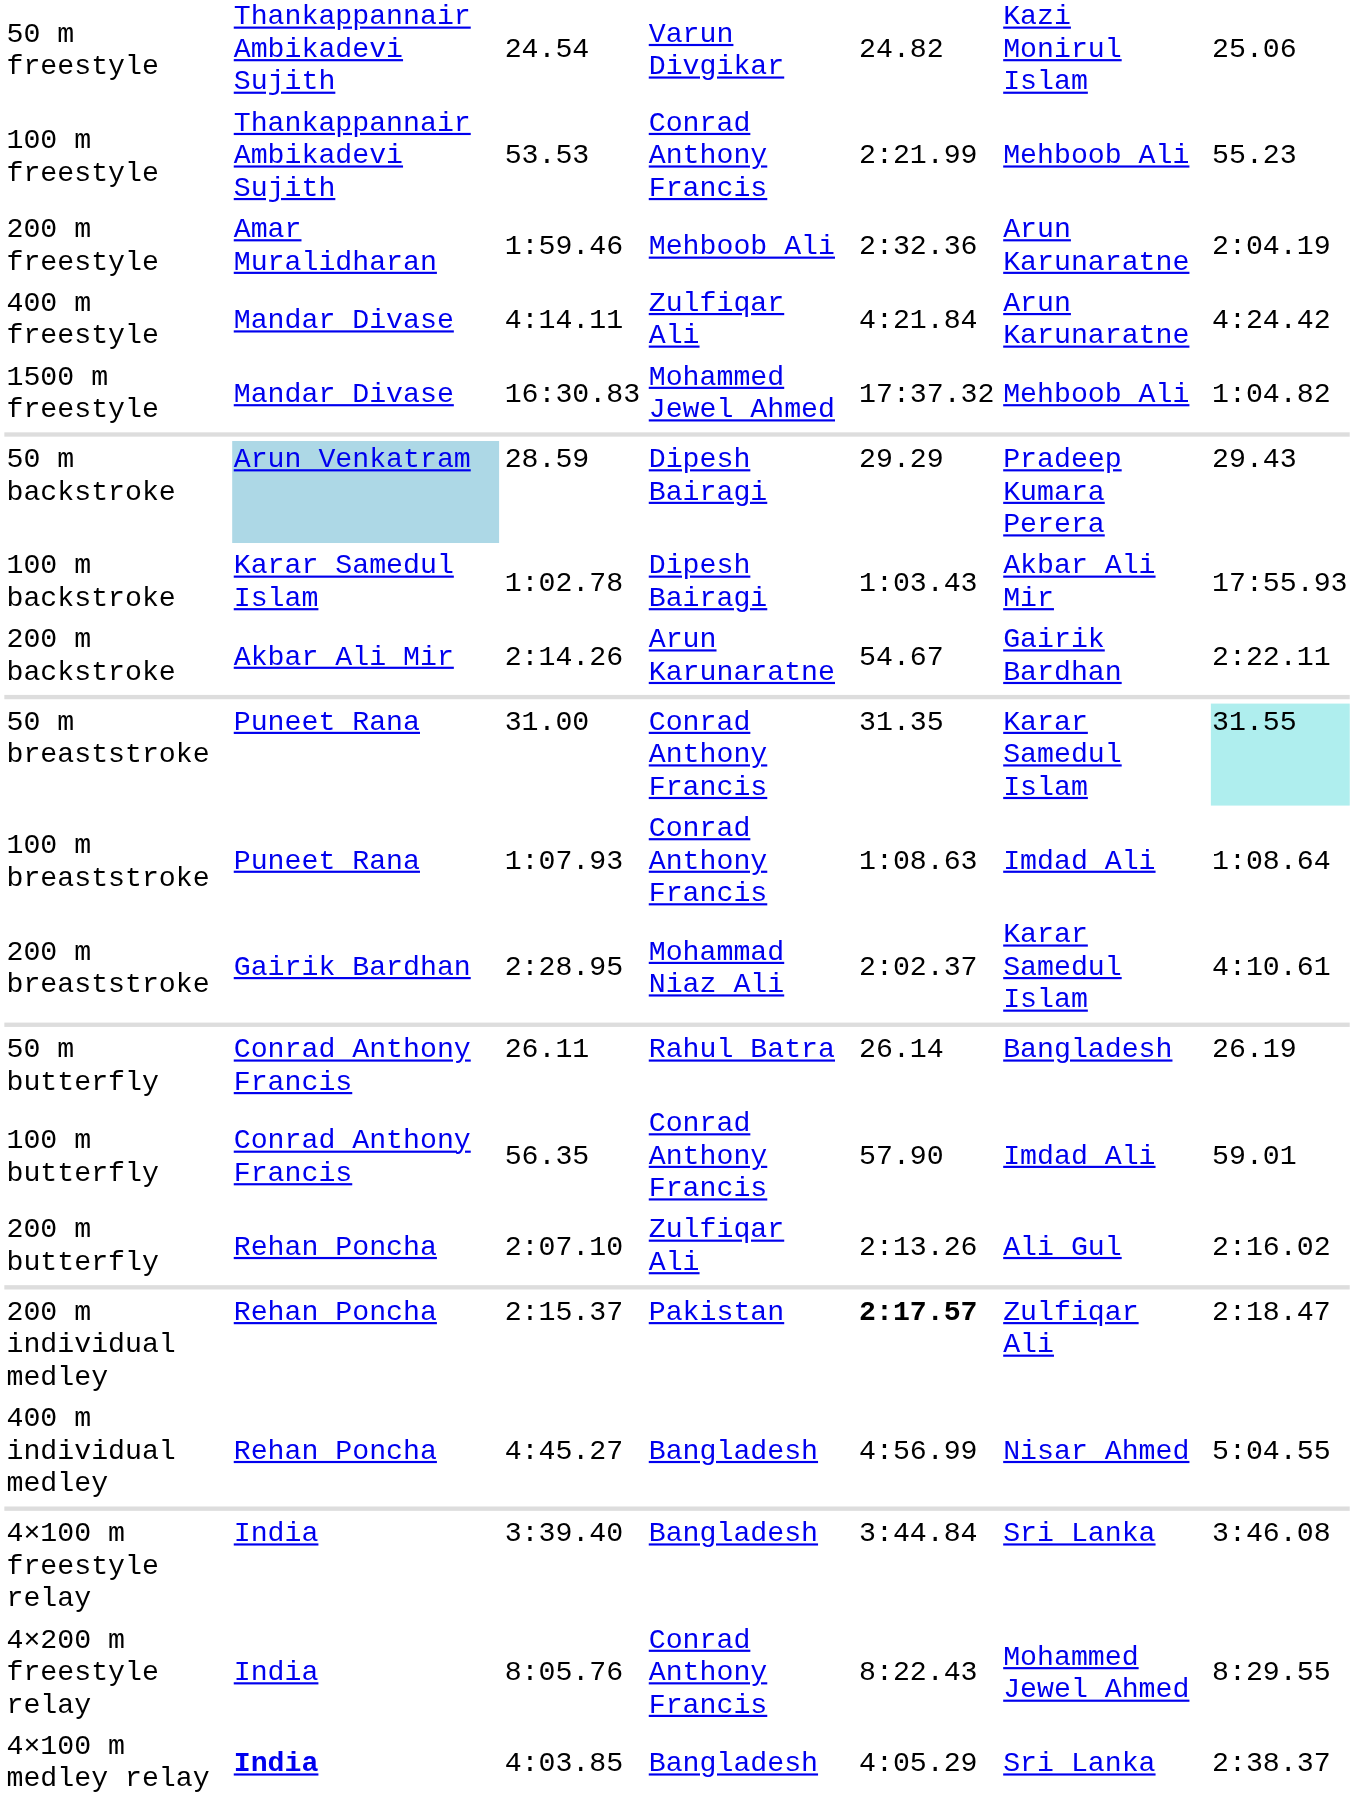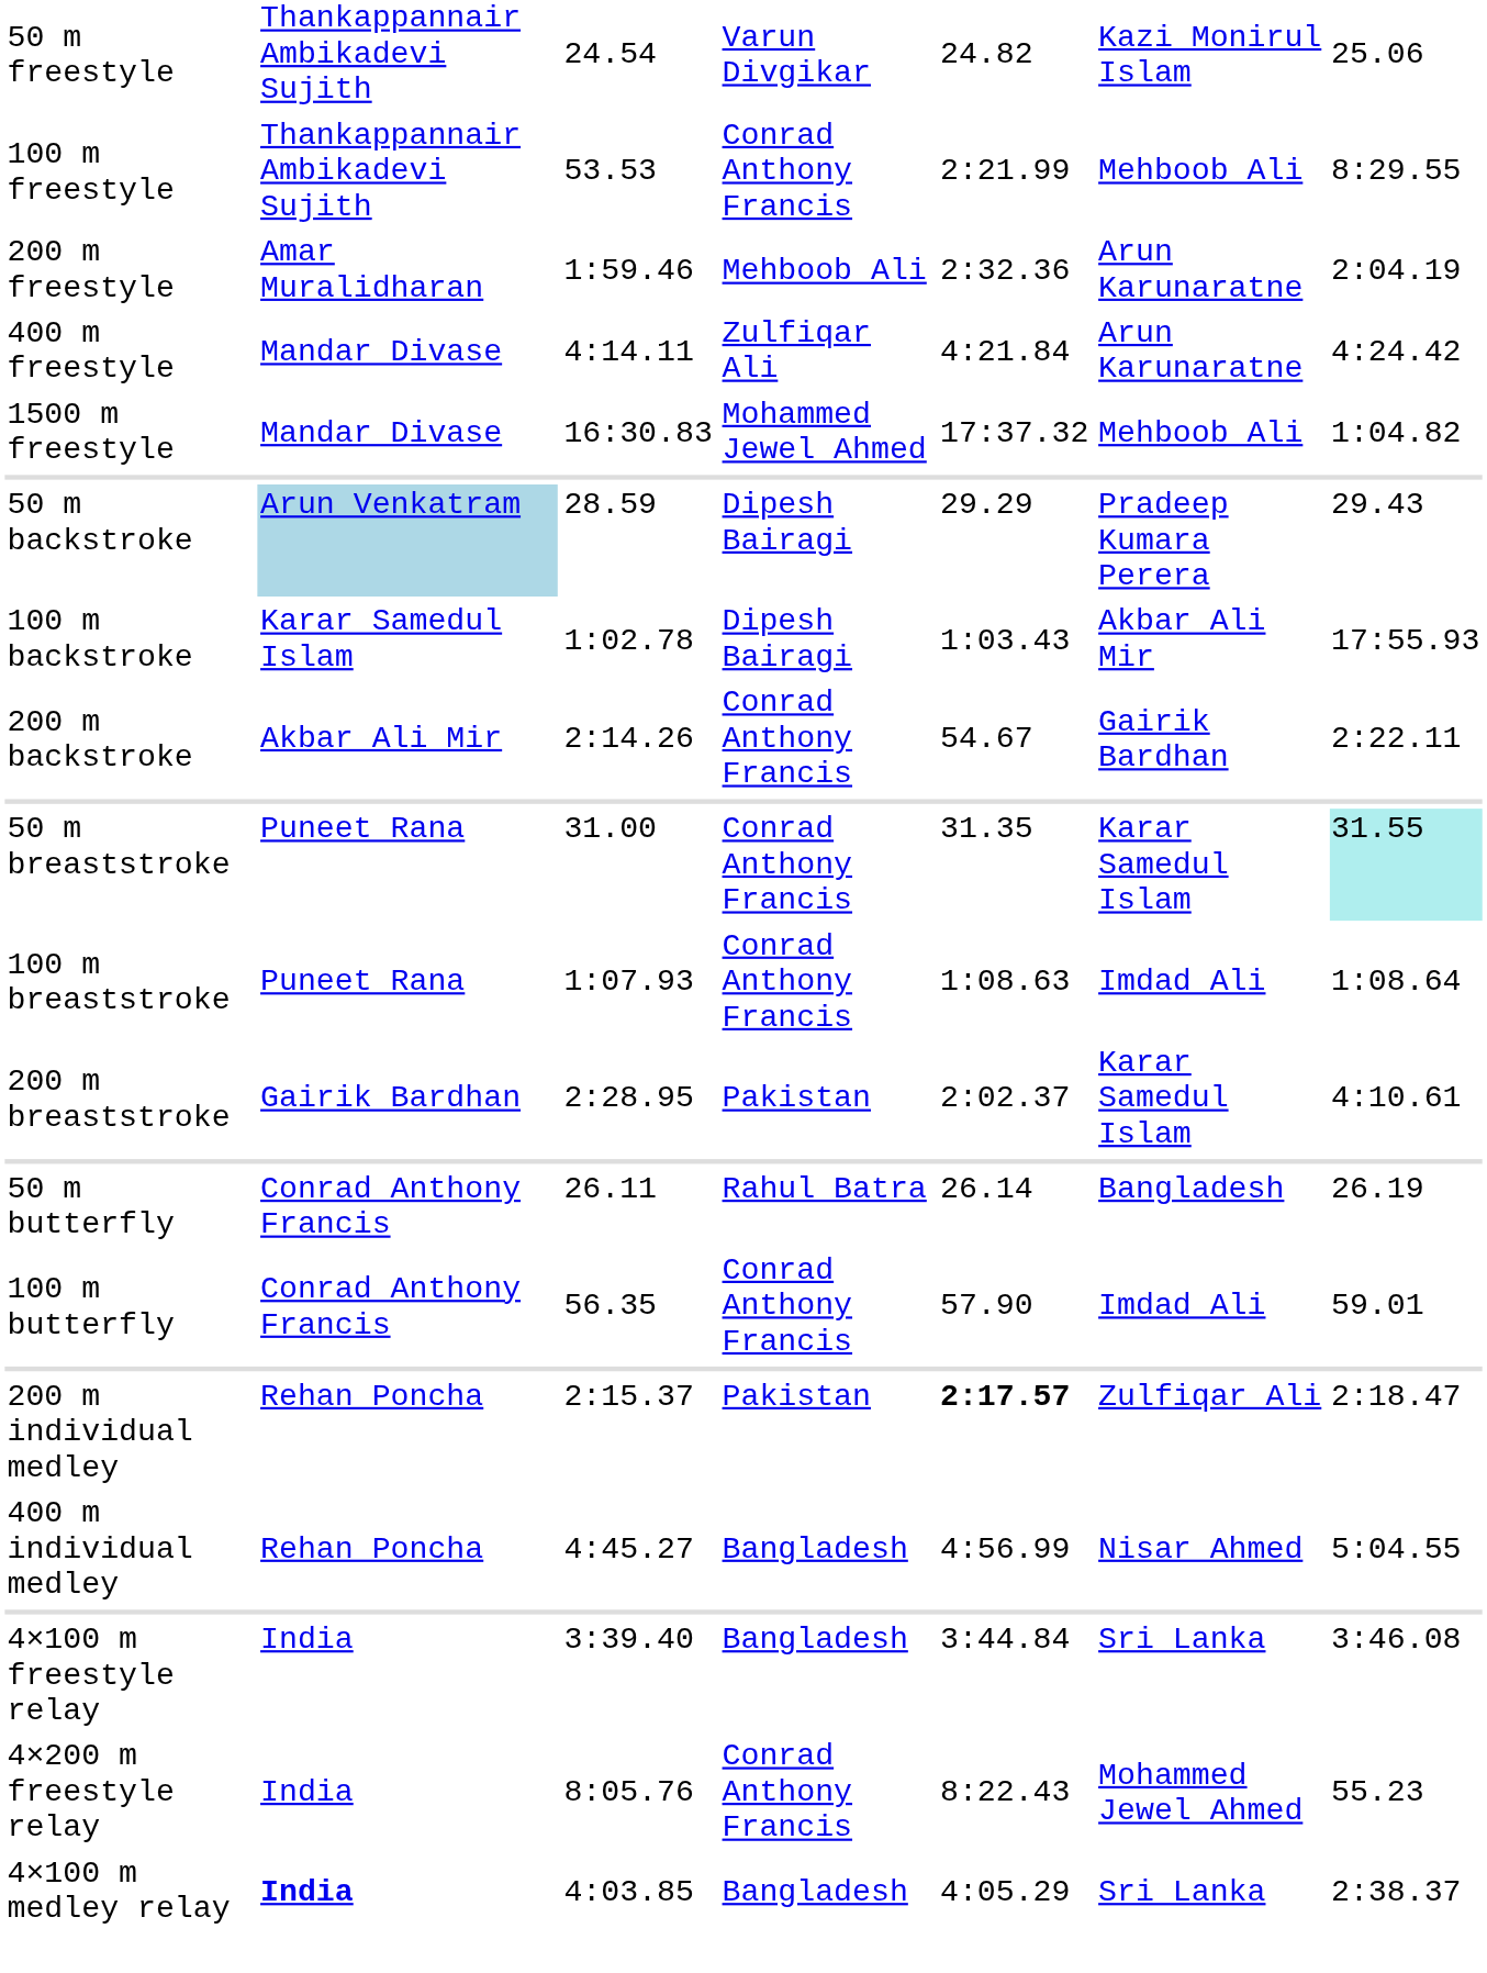 <table>
 <tr>
 <td>50 m freestyle</td>
 <td> <a href='#'>Thankappannair Ambikadevi Sujith</a></td>
 <td>24.54</td>
 <td> <a href='#'>Varun Divgikar</a></td>
 <td>24.82</td>
 <td> <a href='#'>Kazi Monirul Islam</a></td>
 <td>25.06</td>
 </tr>
 <tr>
 <td>100 m freestyle</td>
 <td> <a href='#'>Thankappannair Ambikadevi Sujith</a></td>
 <td>53.53</td>
 <td> <a href='#'>Conrad Anthony Francis</a></td>
 <td>2:21.99</td>
 <td> <a href='#'>Mehboob Ali</a></td>
-<td>55.23</td>
+<td>8:29.55</td>
 </tr>
 <tr>
 <td>200 m freestyle</td>
 <td> <a href='#'>Amar Muralidharan</a></td>
 <td>1:59.46</td>
 <td> <a href='#'>Mehboob Ali</a></td>
 <td>2:32.36</td>
 <td> <a href='#'>Arun Karunaratne</a></td>
 <td>2:04.19</td>
 </tr>
 <tr>
 <td>400 m freestyle</td>
 <td> <a href='#'>Mandar Divase</a></td>
 <td>4:14.11</td>
 <td> <a href='#'>Zulfiqar Ali</a></td>
 <td>4:21.84</td>
 <td> <a href='#'>Arun Karunaratne</a></td>
 <td>4:24.42</td>
 </tr>
 <tr>
 <td>1500 m freestyle</td>
 <td> <a href='#'>Mandar Divase</a></td>
 <td>16:30.83</td>
 <td> <a href='#'>Mohammed Jewel Ahmed</a></td>
 <td>17:37.32</td>
 <td> <a href='#'>Mehboob Ali</a></td>
 <td>1:04.82</td>
 </tr>
 <tr style="background:#ddd;">
 <td colspan=7></td>
 </tr>
 <tr valign="top">
 <td>50 m backstroke</td>
 <td style="background: lightblue;"> <a href='#'>Arun Venkatram</a></td>
 <td>28.59</td>
 <td> <a href='#'>Dipesh Bairagi</a></td>
 <td>29.29</td>
 <td> <a href='#'>Pradeep Kumara Perera</a></td>
 <td>29.43</td>
 </tr>
 <tr>
 <td>100 m backstroke</td>
 <td> <a href='#'>Karar Samedul Islam</a></td>
 <td>1:02.78</td>
 <td> <a href='#'>Dipesh Bairagi</a></td>
 <td>1:03.43</td>
 <td> <a href='#'>Akbar Ali Mir</a></td>
 <td>17:55.93</td>
 </tr>
 <tr>
 <td>200 m backstroke</td>
 <td> <a href='#'>Akbar Ali Mir</a></td>
 <td>2:14.26</td>
-<td> <a href='#'>Arun Karunaratne</a></td>
+<td> <a href='#'>Conrad Anthony Francis</a></td>
 <td>54.67</td>
 <td> <a href='#'>Gairik Bardhan</a></td>
 <td>2:22.11</td>
 </tr>
 <tr style="background:#ddd;">
 <td colspan=7></td>
 </tr>
 <tr valign="top">
 <td>50 m breaststroke</td>
 <td> <a href='#'>Puneet Rana</a></td>
 <td>31.00</td>
 <td> <a href='#'>Conrad Anthony Francis</a></td>
 <td>31.35</td>
 <td> <a href='#'>Karar Samedul Islam</a></td>
 <td style="background: paleturquoise;">31.55</td>
 </tr>
 <tr>
 <td>100 m breaststroke</td>
 <td> <a href='#'>Puneet Rana</a></td>
 <td>1:07.93</td>
 <td> <a href='#'>Conrad Anthony Francis</a></td>
 <td>1:08.63</td>
 <td> <a href='#'>Imdad Ali</a></td>
 <td>1:08.64</td>
 </tr>
 <tr>
 <td>200 m breaststroke</td>
 <td> <a href='#'>Gairik Bardhan</a></td>
 <td>2:28.95</td>
-<td> <a href='#'>Mohammad Niaz Ali</a></td>
+<td> <a href='#'>Pakistan</a></td>
 <td>2:02.37</td>
 <td> <a href='#'>Karar Samedul Islam</a></td>
 <td>4:10.61</td>
 </tr>
 <tr style="background:#ddd;">
 <td colspan=7></td>
 </tr>
 <tr valign="top">
 <td>50 m butterfly</td>
 <td> <a href='#'>Conrad Anthony Francis</a></td>
 <td>26.11</td>
 <td> <a href='#'>Rahul Batra</a></td>
 <td>26.14</td>
 <td> <a href='#'>Bangladesh</a></td>
 <td>26.19</td>
 </tr>
 <tr>
 <td>100 m butterfly</td>
 <td> <a href='#'>Conrad Anthony Francis</a></td>
 <td>56.35</td>
 <td> <a href='#'>Conrad Anthony Francis</a></td>
 <td>57.90</td>
 <td> <a href='#'>Imdad Ali</a></td>
 <td>59.01</td>
-</tr>
-<tr>
-<td>200 m butterfly</td>
-<td> <a href='#'>Rehan Poncha</a></td>
-<td>2:07.10</td>
-<td> <a href='#'>Zulfiqar Ali</a></td>
-<td>2:13.26</td>
-<td> <a href='#'>Ali Gul</a></td>
-<td>2:16.02</td>
 </tr>
 <tr style="background:#ddd;">
 <td colspan=7></td>
 </tr>
 <tr valign="top">
 <td>200 m individual medley</td>
 <td> <a href='#'>Rehan Poncha</a></td>
 <td>2:15.37</td>
 <td> <a href='#'>Pakistan</a></td>
 <td><strong>2:17.57</strong></td>
 <td> <a href='#'>Zulfiqar Ali</a></td>
 <td>2:18.47</td>
 </tr>
 <tr>
 <td>400 m individual medley</td>
 <td> <a href='#'>Rehan Poncha</a></td>
 <td>4:45.27</td>
 <td> <a href='#'>Bangladesh</a></td>
 <td>4:56.99</td>
 <td> <a href='#'>Nisar Ahmed</a></td>
 <td>5:04.55</td>
 </tr>
 <tr style="background:#ddd;">
 <td colspan=7></td>
 </tr>
 <tr valign="top">
 <td>4×100 m freestyle relay</td>
 <td> <a href='#'>India</a></td>
 <td>3:39.40</td>
 <td> <a href='#'>Bangladesh</a></td>
 <td>3:44.84</td>
 <td> <a href='#'>Sri Lanka</a></td>
 <td>3:46.08</td>
 </tr>
 <tr>
 <td>4×200 m freestyle relay</td>
 <td> <a href='#'>India</a></td>
 <td>8:05.76</td>
 <td> <a href='#'>Conrad Anthony Francis</a></td>
 <td>8:22.43</td>
 <td> <a href='#'>Mohammed Jewel Ahmed</a></td>
-<td>8:29.55</td>
+<td>55.23</td>
 </tr>
 <tr>
 <td>4×100 m medley relay</td>
 <td><strong> <a href='#'>India</a></strong></td>
 <td>4:03.85</td>
 <td> <a href='#'>Bangladesh</a></td>
 <td>4:05.29</td>
 <td> <a href='#'>Sri Lanka</a></td>
 <td>2:38.37</td>
 </tr>
 </table>
